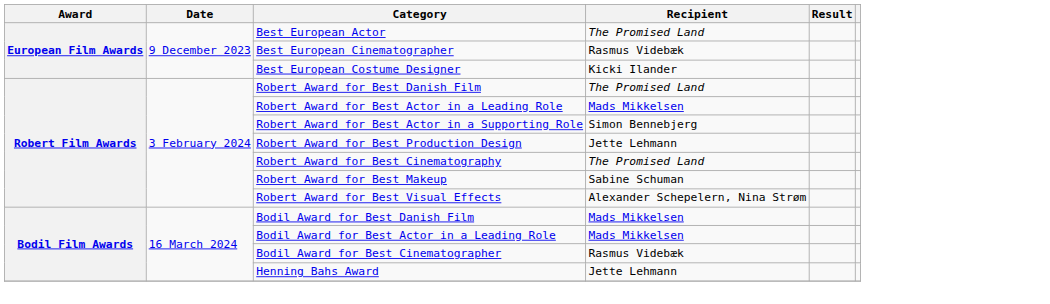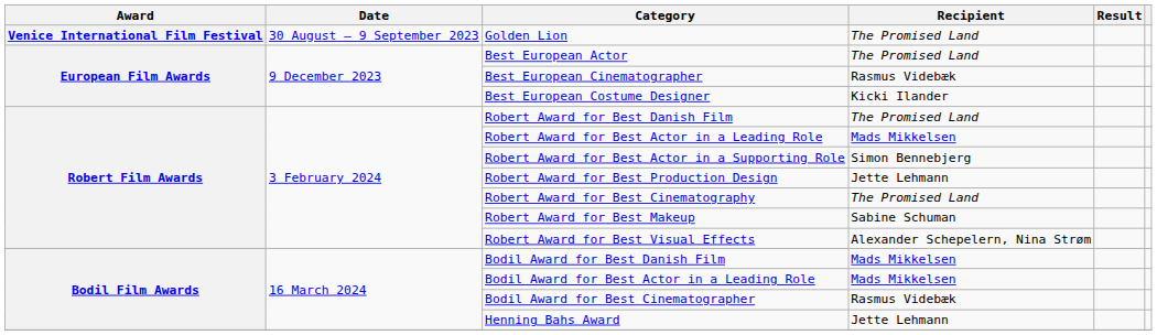 <table class="wikitable sortable plainrowheaders">
 <tr>
 <th scope="col">Award</th>
 <th scope="col">Date</th>
 <th scope="col">Category</th>
 <th scope="col">Recipient</th>
 <th scope="col">Result</th>
 <th scope="col" class="unsortable"></th>
+</tr>
+<tr>
+<th scope="row"><a href='#'>Venice International Film Festival</a></th>
+<td><a href='#'>30 August – 9 September 2023</a></td>
+<td><a href='#'>Golden Lion</a></td>
+<td><em>The Promised Land</em></td>
+<td></td>
+<td align="center"></td>
 </tr>
 <tr>
 <th scope="row" rowspan="3"><a href='#'>European Film Awards</a></th>
 <td rowspan="3"><a href='#'>9 December 2023</a></td>
 <td><a href='#'>Best European Actor</a></td>
 <td><em>The Promised Land</em></td>
 <td></td>
 <td align="center"></td>
 </tr>
 <tr>
 <td><a href='#'>Best European Cinematographer</a></td>
 <td>Rasmus Videbæk</td>
 <td></td>
 <td align="center"></td>
 </tr>
 <tr>
 <td><a href='#'>Best European Costume Designer</a></td>
 <td>Kicki Ilander</td>
 <td></td>
 <td align="center"></td>
 </tr>
 <tr>
 <th scope="row" rowspan="7"><a href='#'>Robert Film Awards</a></th>
 <td rowspan="7"><a href='#'>3 February 2024</a></td>
 <td><a href='#'>Robert Award for Best Danish Film</a></td>
 <td><em>The Promised Land</em></td>
 <td></td>
 <td align="center"></td>
 </tr>
 <tr>
 <td><a href='#'>Robert Award for Best Actor in a Leading Role</a></td>
 <td><a href='#'>Mads Mikkelsen</a></td>
 <td></td>
 <td align="center"></td>
 </tr>
 <tr>
 <td><a href='#'>Robert Award for Best Actor in a Supporting Role</a></td>
 <td>Simon Bennebjerg</td>
 <td></td>
 <td align="center"></td>
 </tr>
 <tr>
 <td><a href='#'>Robert Award for Best Production Design</a></td>
 <td>Jette Lehmann</td>
 <td></td>
 <td align="center"></td>
 </tr>
 <tr>
 <td><a href='#'>Robert Award for Best Cinematography</a></td>
 <td><em>The Promised Land</em></td>
 <td></td>
 <td align="center"></td>
 </tr>
 <tr>
 <td><a href='#'>Robert Award for Best Makeup</a></td>
 <td>Sabine Schuman</td>
 <td></td>
 <td align="center"></td>
 </tr>
 <tr>
 <td><a href='#'>Robert Award for Best Visual Effects</a></td>
 <td>Alexander Schepelern, Nina Strøm</td>
 <td></td>
 <td align="center"></td>
 </tr>
 <tr>
 <th scope="row" rowspan="4"><a href='#'>Bodil Film Awards</a></th>
 <td rowspan="4"><a href='#'>16 March 2024</a></td>
 <td><a href='#'>Bodil Award for Best Danish Film</a></td>
 <td><a href='#'>Mads Mikkelsen</a></td>
 <td></td>
 <td align="center"></td>
 </tr>
 <tr>
 <td><a href='#'>Bodil Award for Best Actor in a Leading Role</a></td>
 <td><a href='#'>Mads Mikkelsen</a></td>
 <td></td>
 <td align="center"></td>
 </tr>
 <tr>
 <td><a href='#'>Bodil Award for Best Cinematographer</a></td>
 <td>Rasmus Videbæk</td>
 <td></td>
 <td align="center"></td>
 </tr>
 <tr>
 <td><a href='#'>Henning Bahs Award</a></td>
 <td>Jette Lehmann</td>
 <td></td>
 <td align="center"></td>
 </tr>
 <tr>
 </tr>
 </table>
